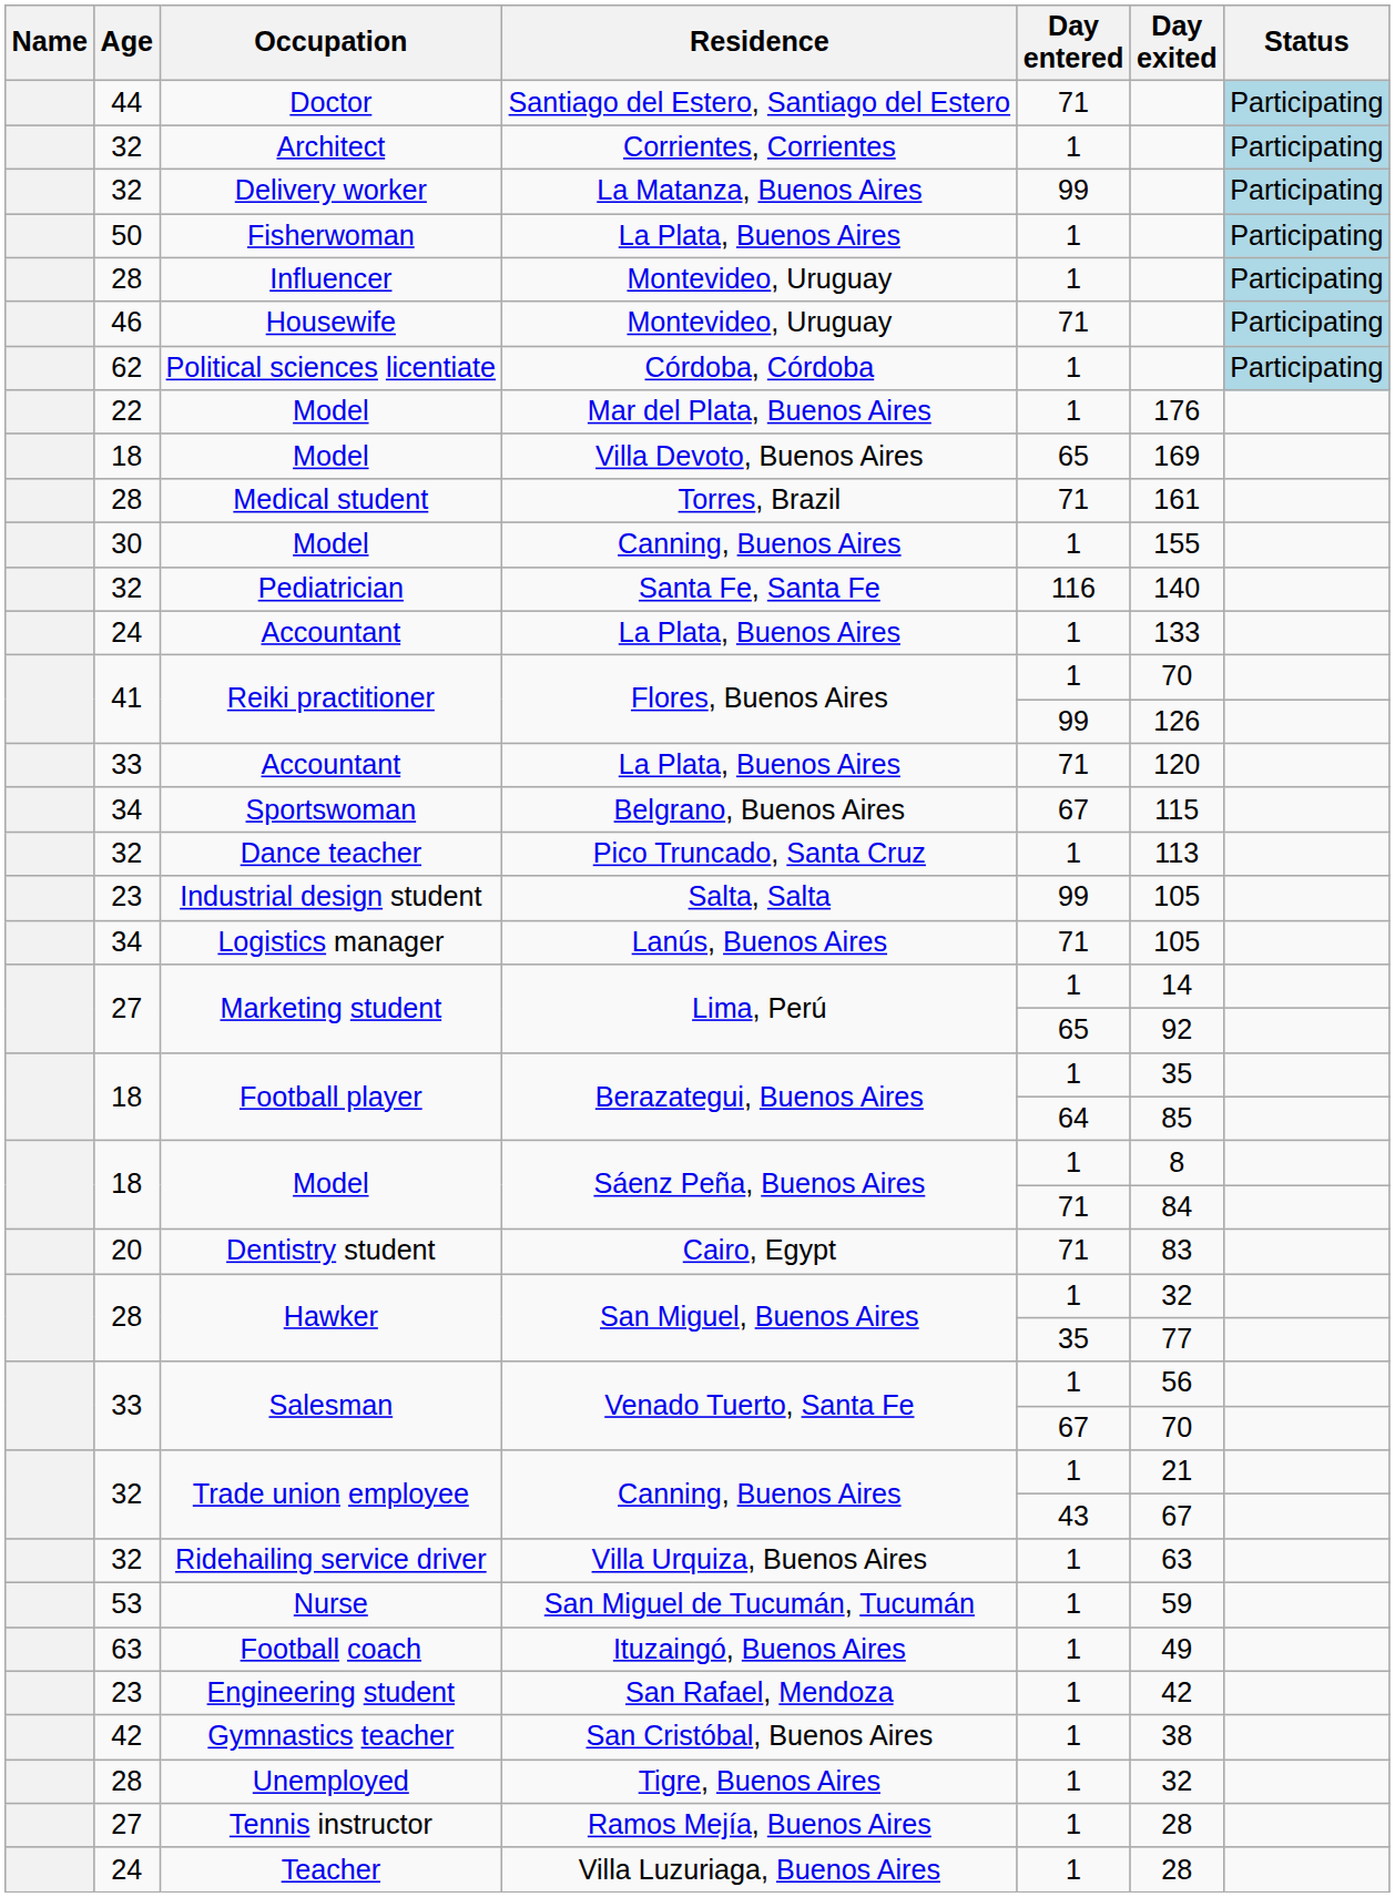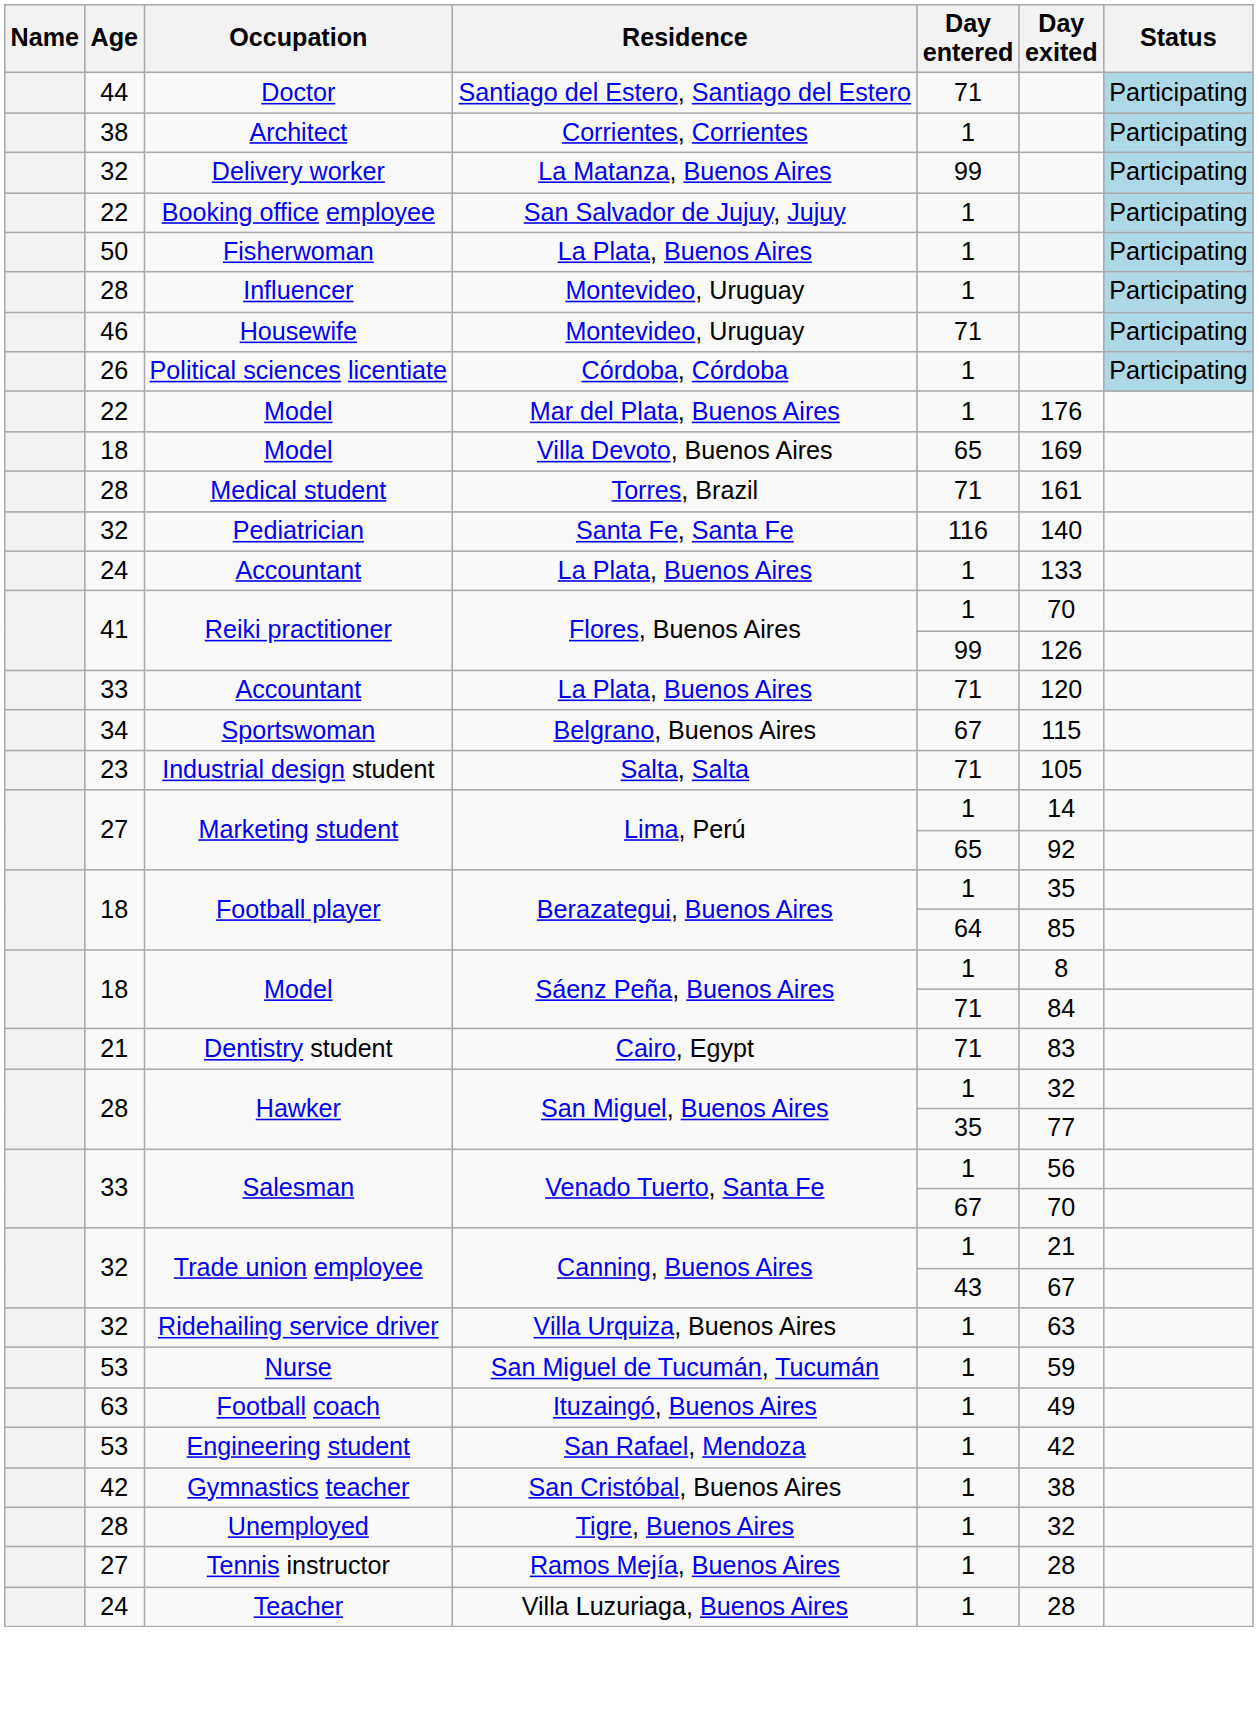 <table class="wikitable sortable" style="text-align:center;">
 <tr>
 <th scope="col">Name</th>
 <th scope="col">Age</th>
 <th scope="col">Occupation</th>
 <th scope="col">Residence</th>
 <th scope="col">Day<br>entered</th>
 <th scope="col">Day<br>exited</th>
 <th scope="col">Status</th>
 </tr>
 <tr>
 <th scope="row"></th>
 <td>44</td>
 <td><a href='#'>Doctor</a></td>
 <td><a href='#'>Santiago del Estero</a>, <a href='#'>Santiago del Estero</a></td>
 <td>71</td>
 <td></td>
 <td style="background:lightblue">Participating</td>
 </tr>
 <tr>
 <th scope="row"></th>
-<td>32</td>
+<td>38</td>
 <td><a href='#'>Architect</a></td>
 <td><a href='#'>Corrientes</a>, <a href='#'>Corrientes</a></td>
 <td>1</td>
 <td></td>
 <td style="background:lightblue">Participating</td>
 </tr>
 <tr>
 <th></th>
 <td>32</td>
 <td><a href='#'>Delivery worker</a></td>
 <td><a href='#'>La Matanza</a>, <a href='#'>Buenos Aires</a></td>
 <td>99</td>
+<td></td>
+<td style="background:lightblue">Participating</td>
+</tr>
+<tr>
+<th scope="row"></th>
+<td>22</td>
+<td><a href='#'>Booking office</a> <a href='#'>employee</a></td>
+<td><a href='#'>San Salvador de Jujuy</a>, <a href='#'>Jujuy</a></td>
+<td>1</td>
 <td></td>
 <td style="background:lightblue">Participating</td>
 </tr>
 <tr>
 <th scope="row"></th>
 <td>50</td>
 <td><a href='#'>Fisherwoman</a></td>
 <td><a href='#'>La Plata</a>, <a href='#'>Buenos Aires</a></td>
 <td>1</td>
 <td></td>
 <td style="background:lightblue">Participating</td>
 </tr>
 <tr>
 <th scope="row"></th>
 <td>28</td>
 <td><a href='#'>Influencer</a></td>
 <td><a href='#'>Montevideo</a>, Uruguay</td>
 <td>1</td>
 <td></td>
 <td style="background:lightblue">Participating</td>
 </tr>
 <tr>
 <th scope="row"></th>
 <td>46</td>
 <td><a href='#'>Housewife</a></td>
 <td><a href='#'>Montevideo</a>, Uruguay</td>
 <td>71</td>
 <td></td>
 <td style="background:lightblue">Participating</td>
 </tr>
 <tr>
 <th scope="row"></th>
-<td>62</td>
+<td>26</td>
 <td><a href='#'>Political sciences</a> <a href='#'>licentiate</a></td>
 <td><a href='#'>Córdoba</a>, <a href='#'>Córdoba</a></td>
 <td>1</td>
 <td></td>
 <td style="background:lightblue">Participating</td>
 </tr>
 <tr>
 <th scope="row"></th>
 <td>22</td>
 <td><a href='#'>Model</a></td>
 <td><a href='#'>Mar del Plata</a>, <a href='#'>Buenos Aires</a></td>
 <td>1</td>
 <td>176</td>
 <td></td>
 </tr>
 <tr>
 <th></th>
 <td>18</td>
 <td><a href='#'>Model</a></td>
 <td><a href='#'>Villa Devoto</a>, Buenos Aires</td>
 <td>65</td>
 <td>169</td>
 <td></td>
 </tr>
 <tr>
 <th scope="row"></th>
 <td>28</td>
 <td><a href='#'>Medical student</a></td>
 <td><a href='#'>Torres</a>, Brazil</td>
 <td>71</td>
 <td>161</td>
-<td></td>
-</tr>
-<tr>
-<th scope="row"></th>
-<td>30</td>
-<td><a href='#'>Model</a></td>
-<td><a href='#'>Canning</a>, <a href='#'>Buenos Aires</a></td>
-<td>1</td>
-<td>155</td>
 <td></td>
 </tr>
 <tr>
 <th scope="row"></th>
 <td>32</td>
 <td><a href='#'>Pediatrician</a></td>
 <td><a href='#'>Santa Fe</a>, <a href='#'>Santa Fe</a></td>
 <td>116</td>
 <td>140</td>
 <td></td>
 </tr>
 <tr>
 <th scope="row"></th>
 <td>24</td>
 <td><a href='#'>Accountant</a></td>
 <td><a href='#'>La Plata</a>, <a href='#'>Buenos Aires</a></td>
 <td>1</td>
 <td>133</td>
 <td></td>
 </tr>
 <tr>
 <th rowspan="2" scope="row"></th>
 <td rowspan="2">41</td>
 <td rowspan="2"><a href='#'>Reiki practitioner</a></td>
 <td rowspan="2"><a href='#'>Flores</a>, Buenos Aires</td>
 <td>1</td>
 <td>70</td>
 <td></td>
 </tr>
 <tr>
 <td>99</td>
 <td>126</td>
 <td></td>
 </tr>
 <tr>
 <th scope="row"></th>
 <td>33</td>
 <td><a href='#'>Accountant</a></td>
 <td><a href='#'>La Plata</a>, <a href='#'>Buenos Aires</a></td>
 <td>71</td>
 <td>120</td>
 <td></td>
 </tr>
 <tr>
 <th scope="row"></th>
 <td>34</td>
 <td><a href='#'>Sportswoman</a></td>
 <td><a href='#'>Belgrano</a>, Buenos Aires</td>
 <td>67</td>
 <td>115</td>
 <td></td>
 </tr>
 <tr>
 <th scope="row"></th>
-<td>32</td>
-<td><a href='#'>Dance teacher</a></td>
-<td><a href='#'>Pico Truncado</a>, <a href='#'>Santa Cruz</a></td>
-<td>1</td>
-<td>113</td>
-<td></td>
-</tr>
-<tr>
-<th scope="row"></th>
 <td>23</td>
 <td><a href='#'>Industrial design</a> student</td>
 <td><a href='#'>Salta</a>, <a href='#'>Salta</a></td>
-<td>99</td>
-<td>105</td>
-<td></td>
-</tr>
-<tr>
-<th scope="row"></th>
-<td>34</td>
-<td><a href='#'>Logistics</a> manager</td>
-<td><a href='#'>Lanús</a>, <a href='#'>Buenos Aires</a></td>
 <td>71</td>
 <td>105</td>
 <td></td>
 </tr>
 <tr>
 <th rowspan="2"></th>
 <td rowspan="2">27</td>
 <td rowspan="2"><a href='#'>Marketing</a> <a href='#'>student</a></td>
 <td rowspan="2"><a href='#'>Lima</a>, Perú</td>
 <td>1</td>
 <td>14</td>
 <td></td>
 </tr>
 <tr>
 <td>65</td>
 <td>92</td>
 <td></td>
 </tr>
 <tr>
 <th rowspan="2"></th>
 <td rowspan="2">18</td>
 <td rowspan="2"><a href='#'>Football player</a></td>
 <td rowspan="2"><a href='#'>Berazategui</a>, <a href='#'>Buenos Aires</a></td>
 <td>1</td>
 <td>35</td>
 <td></td>
 </tr>
 <tr>
 <td>64</td>
 <td>85</td>
 <td></td>
 </tr>
 <tr>
 <th rowspan="2"></th>
 <td rowspan="2">18</td>
 <td rowspan="2"><a href='#'>Model</a></td>
 <td rowspan="2"><a href='#'>Sáenz Peña</a>, <a href='#'>Buenos Aires</a></td>
 <td>1</td>
 <td>8</td>
 <td></td>
 </tr>
 <tr>
 <td>71</td>
 <td>84</td>
 <td></td>
 </tr>
 <tr>
 <th scope="row"></th>
-<td>20</td>
+<td>21</td>
 <td><a href='#'>Dentistry</a> student</td>
 <td><a href='#'>Cairo</a>, Egypt</td>
 <td>71</td>
 <td>83</td>
 <td></td>
 </tr>
 <tr>
 <th rowspan="2"></th>
 <td rowspan="2">28</td>
 <td rowspan="2"><a href='#'>Hawker</a></td>
 <td rowspan="2"><a href='#'>San Miguel</a>, <a href='#'>Buenos Aires</a></td>
 <td>1</td>
 <td>32</td>
 <td></td>
 </tr>
 <tr>
 <td>35</td>
 <td>77</td>
 <td></td>
 </tr>
 <tr>
 <th rowspan="2"></th>
 <td rowspan="2">33</td>
 <td rowspan="2"><a href='#'>Salesman</a></td>
 <td rowspan="2"><a href='#'>Venado Tuerto</a>, <a href='#'>Santa Fe</a></td>
 <td>1</td>
 <td>56</td>
 <td></td>
 </tr>
 <tr>
 <td>67</td>
 <td>70</td>
 <td></td>
 </tr>
 <tr>
 <th rowspan="2"></th>
 <td rowspan="2">32</td>
 <td rowspan="2"><a href='#'>Trade union</a> <a href='#'>employee</a></td>
 <td rowspan="2"><a href='#'>Canning</a>, <a href='#'>Buenos Aires</a></td>
 <td>1</td>
 <td>21</td>
 <td></td>
 </tr>
 <tr>
 <td>43</td>
 <td>67</td>
 <td></td>
 </tr>
 <tr>
 <th scope="row"></th>
 <td>32</td>
 <td><a href='#'>Ridehailing service driver</a></td>
 <td><a href='#'>Villa Urquiza</a>, Buenos Aires</td>
 <td>1</td>
 <td>63</td>
 <td></td>
 </tr>
 <tr>
 <th scope="row"></th>
 <td>53</td>
 <td><a href='#'>Nurse</a></td>
 <td><a href='#'>San Miguel de Tucumán</a>, <a href='#'>Tucumán</a></td>
 <td>1</td>
 <td>59</td>
 <td></td>
 </tr>
 <tr>
 <th scope="row"></th>
 <td>63</td>
 <td><a href='#'>Football</a> <a href='#'>coach</a></td>
 <td><a href='#'>Ituzaingó</a>, <a href='#'>Buenos Aires</a></td>
 <td>1</td>
 <td>49</td>
 <td></td>
 </tr>
 <tr>
 <th scope="row"></th>
-<td>23</td>
+<td>53</td>
 <td><a href='#'>Engineering</a> <a href='#'>student</a></td>
 <td><a href='#'>San Rafael</a>, <a href='#'>Mendoza</a></td>
 <td>1</td>
 <td>42</td>
 <td></td>
 </tr>
 <tr>
 <th scope="row"></th>
 <td>42</td>
 <td><a href='#'>Gymnastics</a> <a href='#'>teacher</a></td>
 <td><a href='#'>San Cristóbal</a>, Buenos Aires</td>
 <td>1</td>
 <td>38</td>
 <td></td>
 </tr>
 <tr>
 <th scope="row"></th>
 <td>28</td>
 <td><a href='#'>Unemployed</a></td>
 <td><a href='#'>Tigre</a>, <a href='#'>Buenos Aires</a></td>
 <td>1</td>
 <td>32</td>
 <td></td>
 </tr>
 <tr>
 <th scope="row"></th>
 <td>27</td>
 <td><a href='#'>Tennis</a> instructor</td>
 <td><a href='#'>Ramos Mejía</a>, <a href='#'>Buenos Aires</a></td>
 <td>1</td>
 <td>28</td>
 <td></td>
 </tr>
 <tr>
 <th scope="row"></th>
 <td>24</td>
 <td><a href='#'>Teacher</a></td>
 <td>Villa Luzuriaga, <a href='#'>Buenos Aires</a></td>
 <td>1</td>
 <td>28</td>
 <td></td>
 </tr>
 </table>
